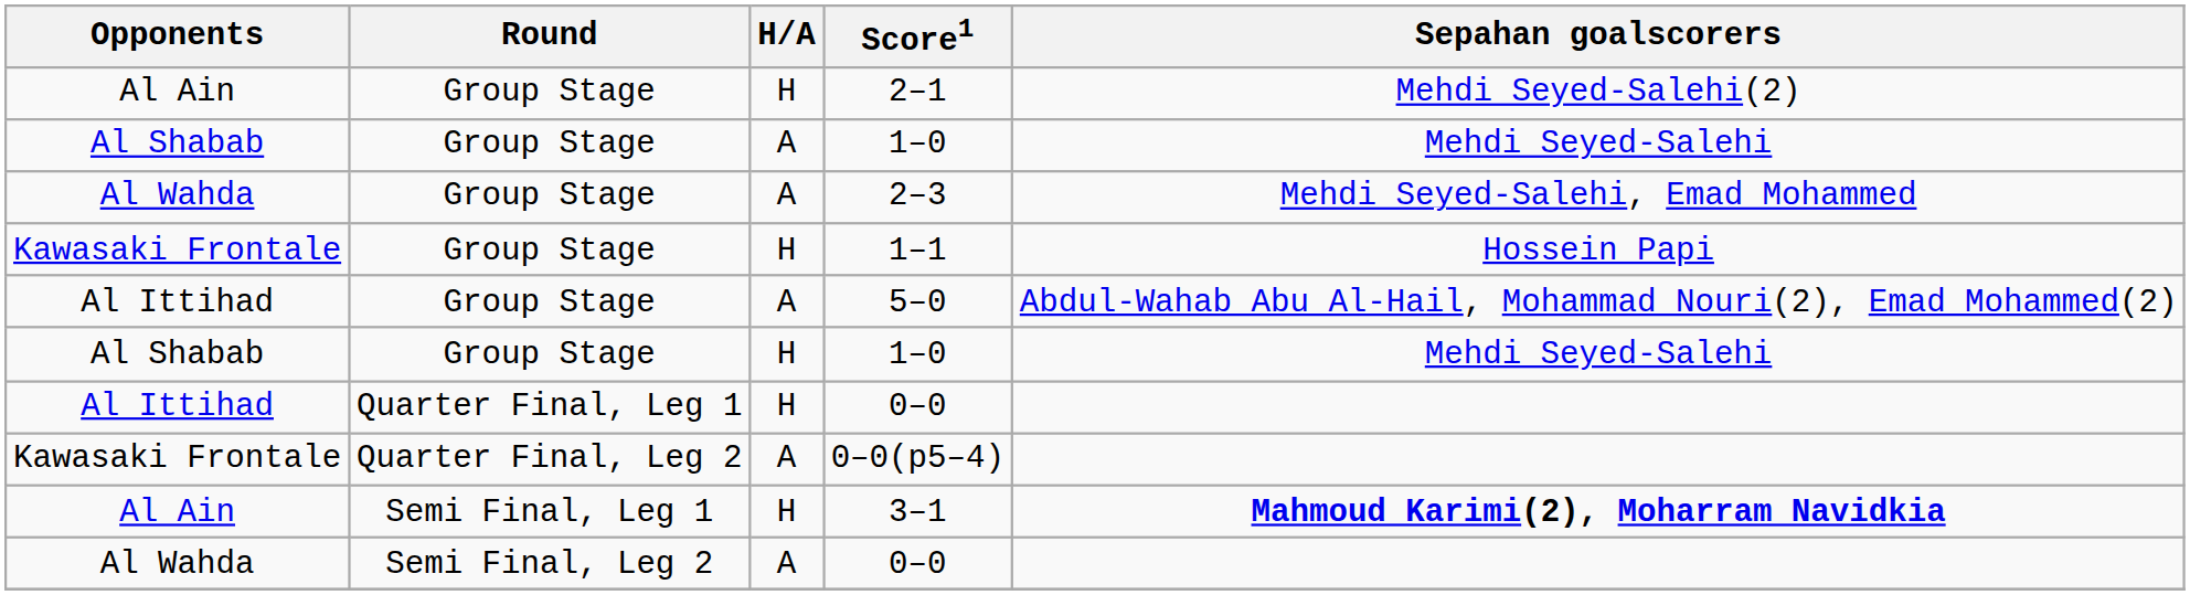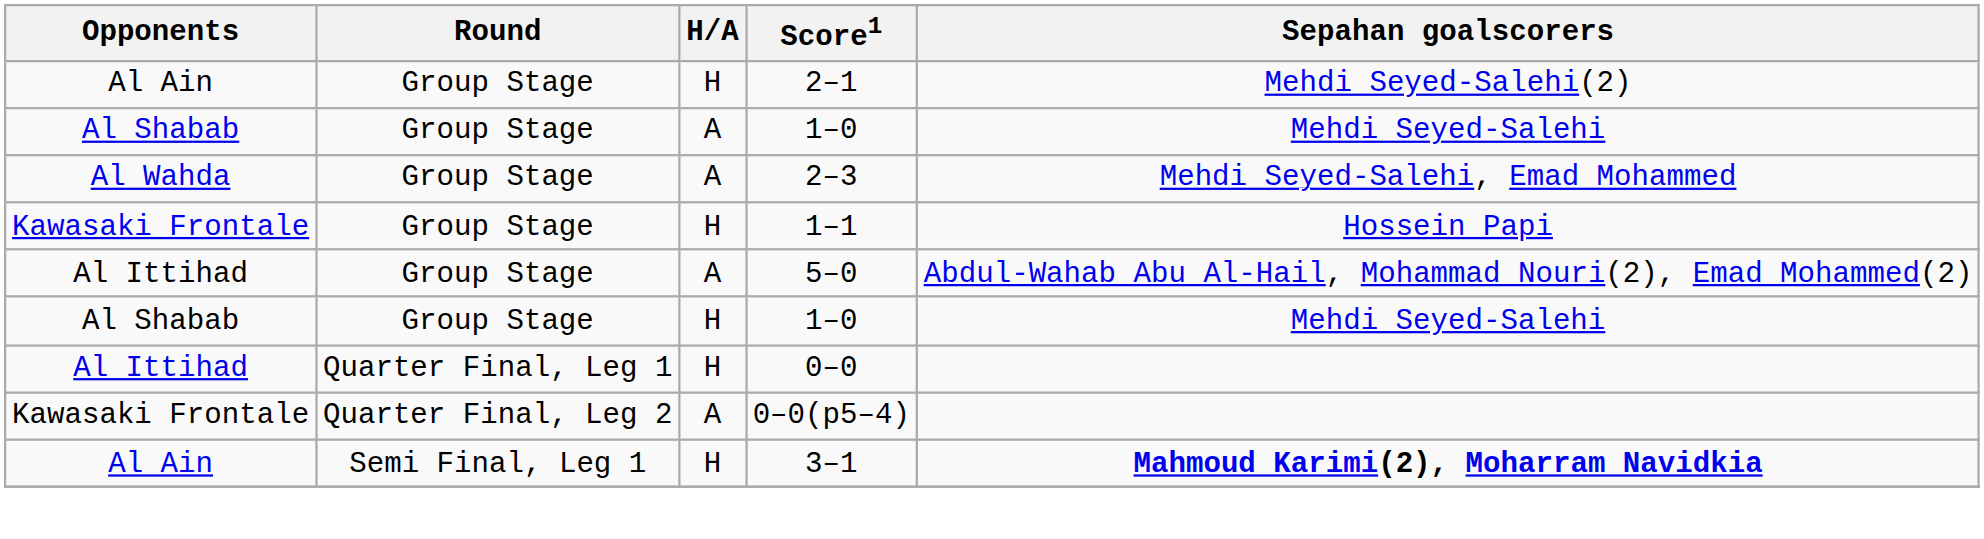 <table class="wikitable" style="text-align: center">
 <tr>
 <th>Opponents</th>
 <th>Round</th>
 <th>H/A</th>
 <th>Score<sup>1</sup></th>
 <th>Sepahan goalscorers</th>
 </tr>
 <tr>
 <td> Al Ain</td>
 <td>Group Stage</td>
 <td>H</td>
 <td>2–1</td>
 <td><a href='#'>Mehdi Seyed-Salehi</a>(2)</td>
 </tr>
 <tr>
 <td> <a href='#'>Al Shabab</a></td>
 <td>Group Stage</td>
 <td>A</td>
 <td>1–0</td>
 <td><a href='#'>Mehdi Seyed-Salehi</a></td>
 </tr>
 <tr>
 <td> <a href='#'>Al Wahda</a></td>
 <td>Group Stage</td>
 <td>A</td>
 <td>2–3</td>
 <td><a href='#'>Mehdi Seyed-Salehi</a>, <a href='#'>Emad Mohammed</a></td>
 </tr>
 <tr>
 <td> <a href='#'>Kawasaki Frontale</a></td>
 <td>Group Stage</td>
 <td>H</td>
 <td>1–1</td>
 <td><a href='#'>Hossein Papi</a></td>
 </tr>
 <tr>
 <td> Al Ittihad</td>
 <td>Group Stage</td>
 <td>A</td>
 <td>5–0</td>
 <td><a href='#'>Abdul-Wahab Abu Al-Hail</a>, <a href='#'>Mohammad Nouri</a>(2), <a href='#'>Emad Mohammed</a>(2)</td>
 </tr>
 <tr>
 <td> Al Shabab</td>
 <td>Group Stage</td>
 <td>H</td>
 <td>1–0</td>
 <td><a href='#'>Mehdi Seyed-Salehi</a></td>
 </tr>
 <tr>
 <td> <a href='#'>Al Ittihad</a></td>
 <td>Quarter Final, Leg 1</td>
 <td>H</td>
 <td>0–0</td>
 <td></td>
 </tr>
 <tr>
 <td> Kawasaki Frontale</td>
 <td>Quarter Final, Leg 2</td>
 <td>A</td>
 <td>0–0(p5–4)</td>
 <td></td>
 </tr>
 <tr>
 <td> <a href='#'>Al Ain</a></td>
 <td>Semi Final, Leg 1</td>
 <td>H</td>
 <td>3–1</td>
 <td><strong><a href='#'>Mahmoud Karimi</a>(2), <a href='#'>Moharram Navidkia</a></strong></td>
 </tr>
 <tr>
-<td> Al Wahda</td>
-<td>Semi Final, Leg 2</td>
-<td>A</td>
-<td>0–0</td>
-<td></td>
-</tr>
-<tr>
 </tr>
 </table>
